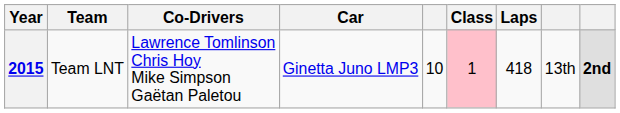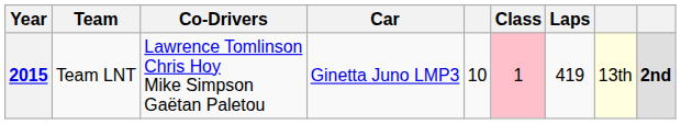 <table class="wikitable" style="font-size:90%">
 <tr>
 <th>Year</th>
 <th>Team</th>
 <th>Co-Drivers</th>
 <th>Car</th>
 <th></th>
 <th>Class</th>
 <th>Laps</th>
 <th></th>
 <th></th>
 </tr>
 <tr style="text-align:center;">
 <th><a href='#'>2015</a></th>
 <td align="left"> Team LNT</td>
 <td align="left"> <a href='#'>Lawrence Tomlinson</a><br> <a href='#'>Chris Hoy</a><br> Mike Simpson<br> Gaëtan Paletou</td>
 <td align="left"><a href='#'>Ginetta Juno LMP3</a></td>
 <td>10</td>
 <td style="background: pink;">1</td>
-<td>418</td>
-<td>13th</td>
+<td>419</td>
+<td style="background: lightyellow;">13th</td>
 <th style="background:#dfdfdf;">2nd</th>
 </tr>
 </table>
